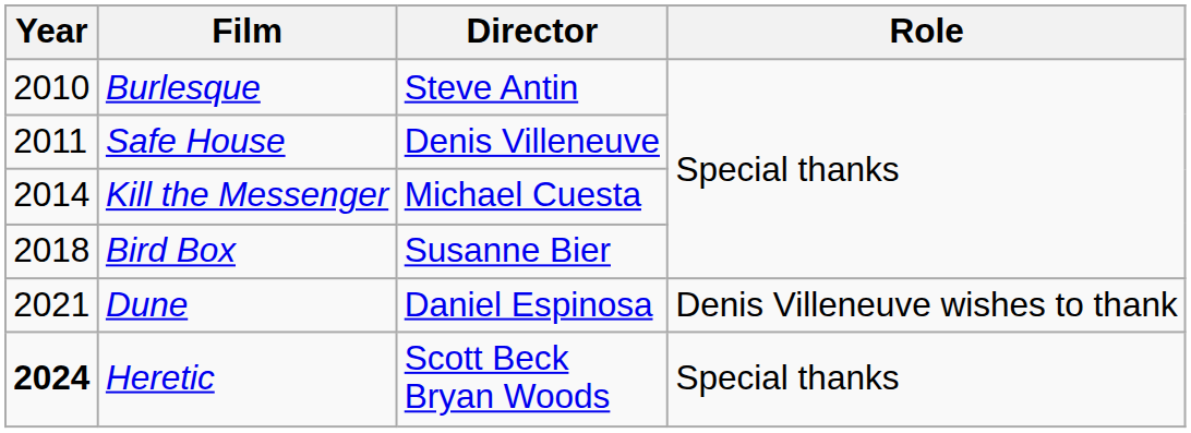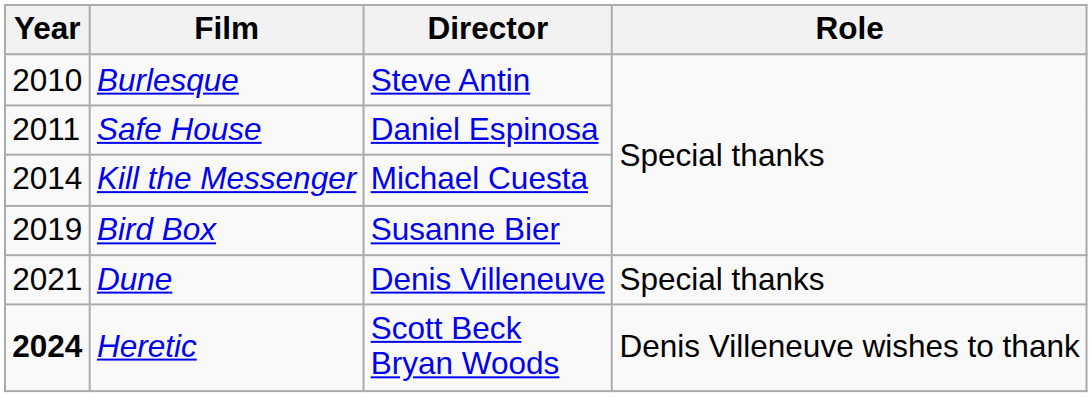 <table class="wikitable">
 <tr>
 <th>Year</th>
 <th>Film</th>
 <th>Director</th>
 <th>Role</th>
 </tr>
 <tr>
 <td>2010</td>
 <td><em><a href='#'>Burlesque</a></em></td>
 <td><a href='#'>Steve Antin</a></td>
 <td rowspan=4>Special thanks</td>
 </tr>
 <tr>
 <td>2011</td>
 <td><em><a href='#'>Safe House</a></em></td>
-<td><a href='#'>Denis Villeneuve</a></td>
+<td><a href='#'>Daniel Espinosa</a></td>
 </tr>
 <tr>
 <td>2014</td>
 <td><em><a href='#'>Kill the Messenger</a></em></td>
 <td><a href='#'>Michael Cuesta</a></td>
 </tr>
 <tr>
-<td>2018</td>
+<td>2019</td>
 <td><em><a href='#'>Bird Box</a></em></td>
 <td><a href='#'>Susanne Bier</a></td>
 </tr>
 <tr>
 <td>2021</td>
 <td><em><a href='#'>Dune</a></em></td>
-<td><a href='#'>Daniel Espinosa</a></td>
-<td>Denis Villeneuve wishes to thank</td>
+<td><a href='#'>Denis Villeneuve</a></td>
+<td>Special thanks</td>
 </tr>
 <tr>
 <td><strong>2024</strong></td>
 <td><em><a href='#'>Heretic</a></em></td>
 <td><a href='#'>Scott Beck<br>Bryan Woods</a></td>
-<td>Special thanks</td>
+<td>Denis Villeneuve wishes to thank</td>
 </tr>
 </table>
